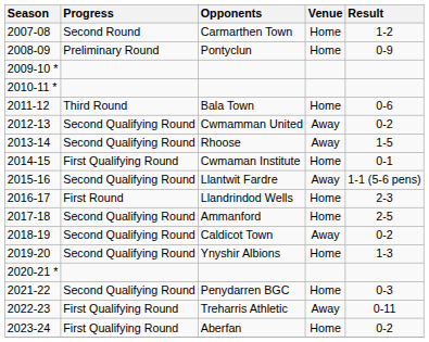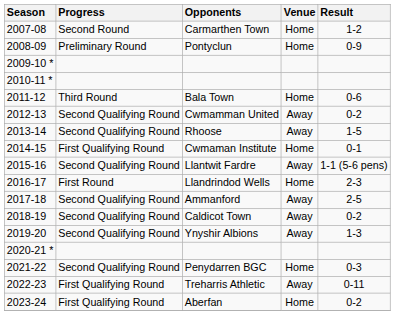 <table class="wikitable">
 <tr>
 <th style="text-align:left">Season</th>
 <th style="text-align:left">Progress</th>
 <th style="text-align:left">Opponents</th>
 <th style="text-align:left">Venue</th>
 <th style="text-align:left">Result</th>
 </tr>
 <tr>
 <td style="text-align:left">2007-08</td>
 <td style="text-align:left">Second Round</td>
 <td style="text-align:left">Carmarthen Town</td>
 <td style="text-align:center">Home</td>
 <td style="text-align:center">1-2</td>
 </tr>
 <tr>
 <td style="text-align:left">2008-09</td>
 <td style="text-align:left">Preliminary Round</td>
 <td style="text-align:left">Pontyclun</td>
 <td style="text-align:center">Home</td>
 <td style="text-align:center">0-9</td>
 </tr>
 <tr>
 <td style="text-align:left">2009-10 *</td>
 <td style="text-align:left"></td>
 <td style="text-align:left"></td>
 <td style="text-align:center"></td>
 <td style="text-align:center"></td>
 </tr>
 <tr>
 <td style="text-align:left">2010-11 *</td>
 <td style="text-align:left"></td>
 <td style="text-align:left"></td>
 <td style="text-align:center"></td>
 <td style="text-align:center"></td>
 </tr>
 <tr>
 <td style="text-align:left">2011-12</td>
 <td style="text-align:left">Third Round</td>
 <td style="text-align:left">Bala Town</td>
 <td style="text-align:center">Home</td>
 <td style="text-align:center">0-6</td>
 </tr>
 <tr>
 <td style="text-align:left">2012-13</td>
 <td style="text-align:left">Second Qualifying Round</td>
 <td style="text-align:left">Cwmamman United</td>
 <td style="text-align:center">Away</td>
 <td style="text-align:center">0-2</td>
 </tr>
 <tr>
 <td style="text-align:left">2013-14</td>
 <td style="text-align:left">Second Qualifying Round</td>
 <td style="text-align:left">Rhoose</td>
 <td style="text-align:center">Away</td>
 <td style="text-align:center">1-5</td>
 </tr>
 <tr>
 <td style="text-align:left">2014-15</td>
 <td style="text-align:left">First Qualifying Round</td>
 <td style="text-align:left">Cwmaman Institute</td>
 <td style="text-align:center">Home</td>
 <td style="text-align:center">0-1</td>
 </tr>
 <tr>
 <td style="text-align:left">2015-16</td>
 <td style="text-align:left">Second Qualifying Round</td>
 <td style="text-align:left">Llantwit Fardre</td>
 <td style="text-align:center">Away</td>
 <td style="text-align:center">1-1 (5-6 pens)</td>
 </tr>
 <tr>
 <td style="text-align:left">2016-17</td>
 <td style="text-align:left">First Round</td>
 <td style="text-align:left">Llandrindod Wells</td>
 <td style="text-align:center">Home</td>
 <td style="text-align:center">2-3</td>
 </tr>
 <tr>
 <td style="text-align:left">2017-18</td>
 <td style="text-align:left">Second Qualifying Round</td>
 <td style="text-align:left">Ammanford</td>
-<td style="text-align:center">Home</td>
+<td style="text-align:center">Away</td>
 <td style="text-align:center">2-5</td>
 </tr>
 <tr>
 <td style="text-align:left">2018-19</td>
 <td style="text-align:left">Second Qualifying Round</td>
 <td style="text-align:left">Caldicot Town</td>
 <td style="text-align:center">Away</td>
 <td style="text-align:center">0-2</td>
 </tr>
 <tr>
 <td style="text-align:left">2019-20</td>
 <td style="text-align:left">Second Qualifying Round</td>
 <td style="text-align:left">Ynyshir Albions</td>
-<td style="text-align:center">Home</td>
+<td style="text-align:center">Away</td>
 <td style="text-align:center">1-3</td>
 </tr>
 <tr>
 <td style="text-align:left">2020-21 *</td>
 <td style="text-align:left"></td>
 <td style="text-align:center"></td>
 <td style="text-align:center"></td>
 <td style="text-align:center"></td>
 </tr>
 <tr>
 <td style="text-align:left">2021-22</td>
 <td style="text-align:left">Second Qualifying Round</td>
 <td style="text-align:left">Penydarren BGC</td>
 <td style="text-align:center">Home</td>
 <td style="text-align:center">0-3</td>
 </tr>
 <tr>
 <td style="text-align:left">2022-23</td>
 <td style="text-align:left">First Qualifying Round</td>
 <td style="text-align:left">Treharris Athletic</td>
 <td style="text-align:center">Away</td>
 <td style="text-align:center">0-11</td>
 </tr>
 <tr>
 <td style="text-align:left">2023-24</td>
 <td style="text-align:left">First Qualifying Round</td>
 <td style="text-align:left">Aberfan</td>
 <td style="text-align:center">Home</td>
 <td style="text-align:center">0-2</td>
 </tr>
 <tr>
 </tr>
 </table>
